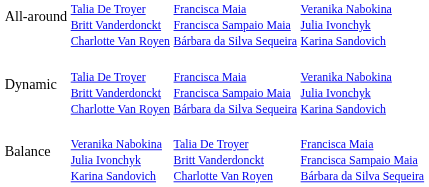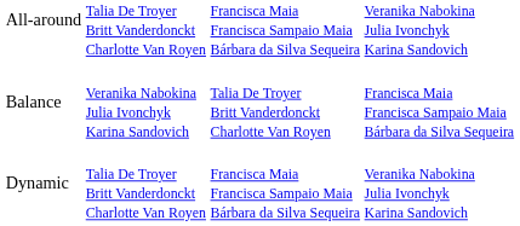 <table>
 <tr>
 <td>All-around<br></td>
-<td><br><small><a href='#'>Talia De Troyer</a><br><a href='#'>Britt Vanderdonckt</a><br><a href='#'>Charlotte Van Royen</a></small></td>
-<td><br><small><a href='#'>Francisca Maia</a><br><a href='#'>Francisca Sampaio Maia</a><br><a href='#'>Bárbara da Silva Sequeira</a></small></td>
-<td><br><small><a href='#'>Veranika Nabokina</a><br><a href='#'>Julia Ivonchyk</a><br><a href='#'>Karina Sandovich</a></small></td>
-</tr>
-<tr>
-<td>Dynamic<br></td>
 <td><br><small><a href='#'>Talia De Troyer</a><br><a href='#'>Britt Vanderdonckt</a><br><a href='#'>Charlotte Van Royen</a></small></td>
 <td><br><small><a href='#'>Francisca Maia</a><br><a href='#'>Francisca Sampaio Maia</a><br><a href='#'>Bárbara da Silva Sequeira</a></small></td>
 <td><br><small><a href='#'>Veranika Nabokina</a><br><a href='#'>Julia Ivonchyk</a><br><a href='#'>Karina Sandovich</a></small></td>
 </tr>
 <tr>
 <td>Balance<br></td>
 <td><br><small><a href='#'>Veranika Nabokina</a><br><a href='#'>Julia Ivonchyk</a><br><a href='#'>Karina Sandovich</a></small></td>
 <td><br><small><a href='#'>Talia De Troyer</a><br><a href='#'>Britt Vanderdonckt</a><br><a href='#'>Charlotte Van Royen</a></small></td>
 <td><br><small><a href='#'>Francisca Maia</a><br><a href='#'>Francisca Sampaio Maia</a><br><a href='#'>Bárbara da Silva Sequeira</a></small></td>
 </tr>
+<tr>
+<td>Dynamic<br></td>
+<td><br><small><a href='#'>Talia De Troyer</a><br><a href='#'>Britt Vanderdonckt</a><br><a href='#'>Charlotte Van Royen</a></small></td>
+<td><br><small><a href='#'>Francisca Maia</a><br><a href='#'>Francisca Sampaio Maia</a><br><a href='#'>Bárbara da Silva Sequeira</a></small></td>
+<td><br><small><a href='#'>Veranika Nabokina</a><br><a href='#'>Julia Ivonchyk</a><br><a href='#'>Karina Sandovich</a></small></td>
+</tr>
 </table>
